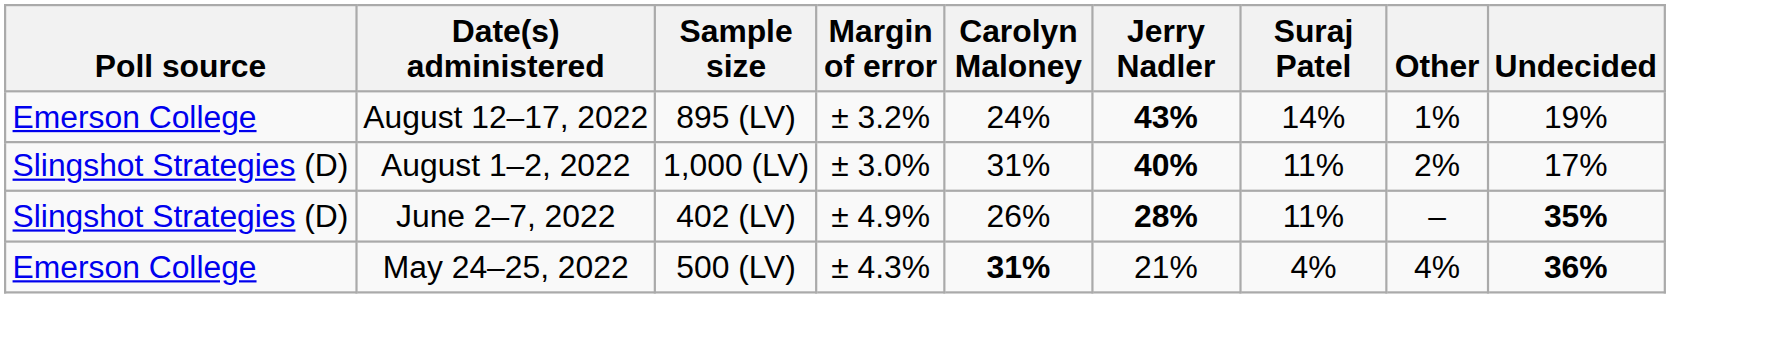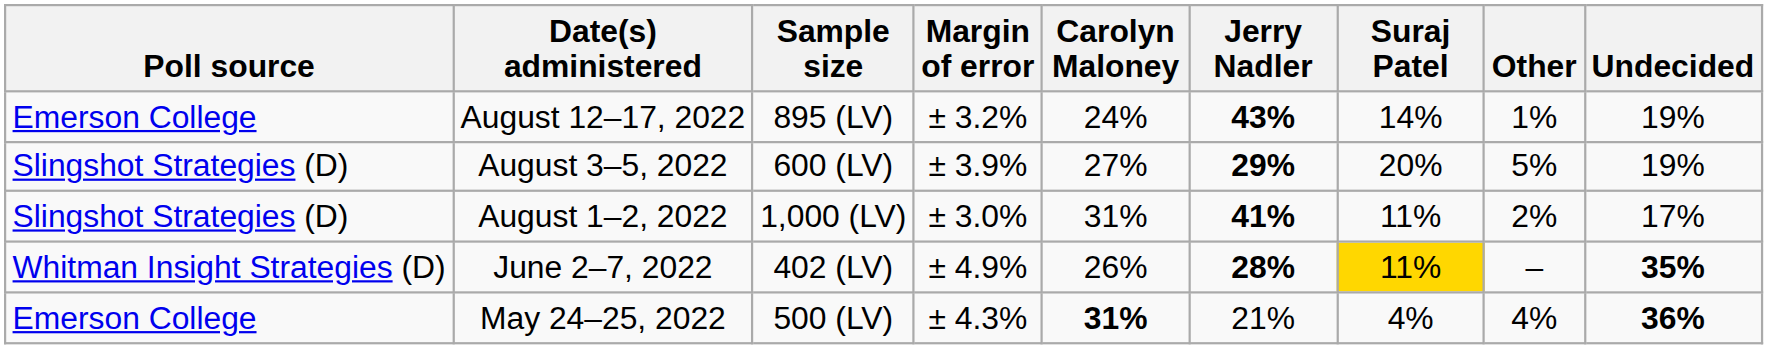 <table class="wikitable" style="font-size:90%;text-align:center;">
 <tr style="vertical-align:bottom">
 <th>Poll source</th>
 <th>Date(s)<br>administered</th>
 <th>Sample<br>size</th>
 <th>Margin<br>of error</th>
 <th style="width:60px;">Carolyn<br>Maloney</th>
 <th style="width:60px;">Jerry<br>Nadler</th>
 <th style="width:60px;">Suraj<br>Patel</th>
 <th>Other</th>
 <th>Undecided</th>
 </tr>
 <tr>
 <td style="text-align:left;"><a href='#'>Emerson College</a></td>
 <td>August 12–17, 2022</td>
 <td>895 (LV)</td>
 <td>± 3.2%</td>
 <td>24%</td>
 <td><strong>43%</strong></td>
 <td>14%</td>
 <td>1%</td>
 <td>19%</td>
 </tr>
 <tr>
 <td style="text-align:left;"><a href='#'>Slingshot Strategies</a> (D)</td>
+<td>August 3–5, 2022</td>
+<td>600 (LV)</td>
+<td>± 3.9%</td>
+<td>27%</td>
+<td><strong>29%</strong></td>
+<td>20%</td>
+<td>5%</td>
+<td>19%</td>
+</tr>
+<tr>
+<td style="text-align:left;"><a href='#'>Slingshot Strategies</a> (D)</td>
 <td>August 1–2, 2022</td>
 <td>1,000 (LV)</td>
 <td>± 3.0%</td>
 <td>31%</td>
-<td><strong>40%</strong></td>
+<td><strong>41%</strong></td>
 <td>11%</td>
 <td>2%</td>
 <td>17%</td>
 </tr>
 <tr>
-<td style="text-align:left;"><a href='#'>Slingshot Strategies</a> (D)</td>
+<td style="text-align:left;"><a href='#'>Whitman Insight Strategies</a> (D)</td>
 <td>June 2–7, 2022</td>
 <td>402 (LV)</td>
 <td>± 4.9%</td>
 <td>26%</td>
 <td><strong>28%</strong></td>
-<td>11%</td>
+<td style="background: gold;">11%</td>
 <td>–</td>
 <td><strong>35%</strong></td>
 </tr>
 <tr>
 <td style="text-align:left;"><a href='#'>Emerson College</a></td>
 <td>May 24–25, 2022</td>
 <td>500 (LV)</td>
 <td>± 4.3%</td>
 <td><strong>31%</strong></td>
 <td>21%</td>
 <td>4%</td>
 <td>4%</td>
 <td><strong>36%</strong></td>
 </tr>
 </table>
